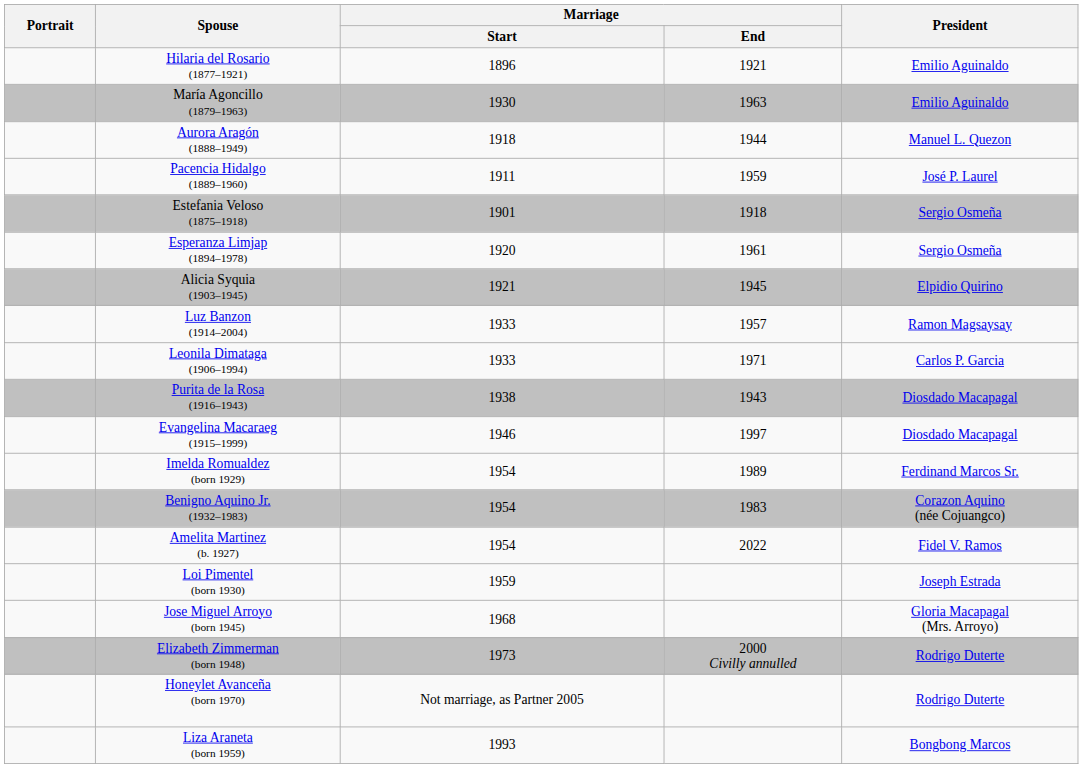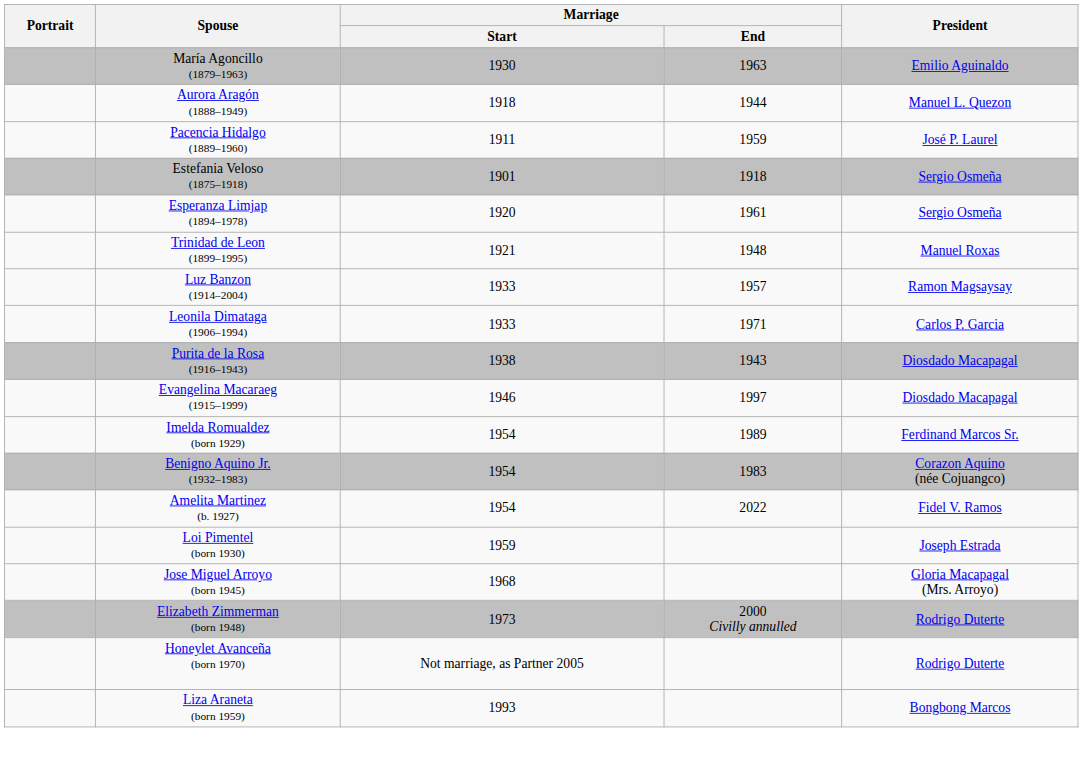 <table class="sortable wikitable" style="text-align:center; width:100%;">
 <tr>
 <th rowspan=2 style="width:100px;">Portrait</th>
 <th rowspan=2>Spouse </th>
 <th colspan=2>Marriage</th>
 <th rowspan=2>President </th>
 </tr>
 <tr>
 <th>Start</th>
 <th>End</th>
-</tr>
-<tr>
-<td></td>
-<td><a href='#'>Hilaria del Rosario</a><br><small>(1877–1921)</small><br></td>
-<td>1896</td>
-<td>1921</td>
-<td><a href='#'>Emilio Aguinaldo</a></td>
 </tr>
 <tr bgcolor=silver>
 <td></td>
 <td>María Agoncillo<br><small>(1879–1963)</small><br></td>
 <td>1930</td>
 <td>1963</td>
 <td><a href='#'>Emilio Aguinaldo</a></td>
 </tr>
 <tr>
 <td></td>
 <td><a href='#'>Aurora Aragón</a><br><small>(1888–1949)</small><br></td>
 <td>1918</td>
 <td>1944</td>
 <td><a href='#'>Manuel L. Quezon</a></td>
 </tr>
 <tr>
 <td></td>
 <td><a href='#'>Pacencia Hidalgo</a><br><small>(1889–1960)</small><br></td>
 <td>1911</td>
 <td>1959</td>
 <td><a href='#'>José P. Laurel</a></td>
 </tr>
 <tr bgcolor=silver>
 <td></td>
 <td>Estefania Veloso<br><small>(1875–1918)</small><br></td>
 <td>1901</td>
 <td>1918</td>
 <td><a href='#'>Sergio Osmeña</a></td>
 </tr>
 <tr>
 <td></td>
 <td><a href='#'>Esperanza Limjap</a><br><small>(1894–1978)</small><br></td>
 <td>1920</td>
 <td>1961</td>
 <td><a href='#'>Sergio Osmeña</a></td>
 </tr>
-<tr bgcolor=silver>
+<tr>
 <td></td>
-<td>Alicia Syquia<br><small>(1903–1945)</small><br></td>
+<td><a href='#'>Trinidad de Leon</a><br><small>(1899–1995)</small><br></td>
 <td>1921</td>
-<td>1945</td>
-<td><a href='#'>Elpidio Quirino</a></td>
+<td>1948</td>
+<td><a href='#'>Manuel Roxas</a></td>
 </tr>
 <tr>
 <td></td>
 <td><a href='#'>Luz Banzon</a><br><small>(1914–2004)</small><br></td>
 <td>1933</td>
 <td>1957</td>
 <td><a href='#'>Ramon Magsaysay</a></td>
 </tr>
 <tr>
 <td></td>
 <td><a href='#'>Leonila Dimataga</a><br><small>(1906–1994)</small><br></td>
 <td>1933</td>
 <td>1971</td>
 <td><a href='#'>Carlos P. Garcia</a></td>
 </tr>
 <tr bgcolor=silver>
 <td></td>
 <td><a href='#'>Purita de la Rosa</a><br><small>(1916–1943)</small><br></td>
 <td>1938</td>
 <td>1943</td>
 <td><a href='#'>Diosdado Macapagal</a></td>
 </tr>
 <tr>
 <td></td>
 <td><a href='#'>Evangelina Macaraeg</a><br><small>(1915–1999)</small><br></td>
 <td>1946</td>
 <td>1997</td>
 <td><a href='#'>Diosdado Macapagal</a></td>
 </tr>
 <tr>
 <td></td>
 <td><a href='#'>Imelda Romualdez</a><br><small>(born 1929)</small><br></td>
 <td>1954</td>
 <td>1989</td>
 <td><a href='#'>Ferdinand Marcos Sr.</a></td>
 </tr>
 <tr bgcolor=silver>
 <td></td>
 <td><a href='#'>Benigno Aquino Jr.</a><br><small>(1932–1983)</small><br></td>
 <td>1954</td>
 <td>1983</td>
 <td><a href='#'>Corazon Aquino</a><br>(née Cojuangco)</td>
 </tr>
 <tr>
 <td></td>
 <td><a href='#'>Amelita Martinez</a><br><small>(b. 1927)</small><br></td>
 <td>1954</td>
 <td>2022</td>
 <td><a href='#'>Fidel V. Ramos</a></td>
 </tr>
 <tr>
 <td></td>
 <td><a href='#'>Loi Pimentel</a><br><small>(born 1930)</small><br></td>
 <td>1959</td>
 <td></td>
 <td><a href='#'>Joseph Estrada</a><br></td>
 </tr>
 <tr>
 <td></td>
 <td><a href='#'>Jose Miguel Arroyo</a><br><small>(born 1945)</small><br></td>
 <td>1968</td>
 <td></td>
 <td><a href='#'>Gloria Macapagal</a><br>(Mrs. Arroyo)</td>
 </tr>
 <tr bgcolor=silver>
 <td></td>
 <td><a href='#'>Elizabeth Zimmerman</a><br><small>(born 1948)</small><br></td>
 <td>1973</td>
 <td>2000<br><em>Civilly annulled</em></td>
 <td><a href='#'>Rodrigo Duterte</a></td>
 </tr>
 <tr>
 <td></td>
 <td><a href='#'>Honeylet Avanceña</a><br><small>(born 1970)</small><br><br></td>
 <td>Not marriage, as Partner 2005</td>
 <td></td>
 <td><a href='#'>Rodrigo Duterte</a></td>
 </tr>
 <tr>
 <td></td>
 <td><a href='#'>Liza Araneta</a><br><small>(born 1959)</small><br></td>
 <td>1993</td>
 <td></td>
 <td><a href='#'>Bongbong Marcos</a></td>
 </tr>
 </table>
